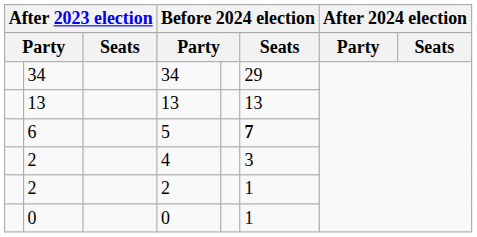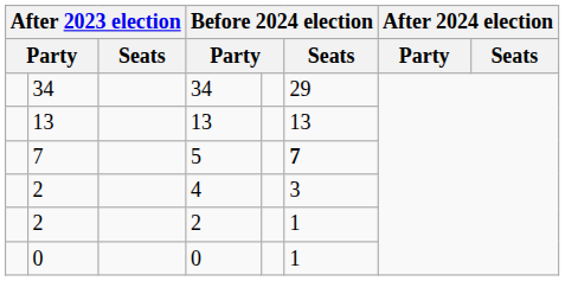 <table class="wikitable">
 <tr>
 <th colspan="3">After <a href='#'>2023 election</a></th>
 <th colspan="3">Before 2024 election</th>
 <th colspan="3">After 2024 election</th>
 </tr>
 <tr>
 <th colspan="2">Party</th>
 <th>Seats</th>
 <th colspan="2">Party</th>
 <th>Seats</th>
 <th colspan="2">Party</th>
 <th>Seats</th>
 </tr>
 <tr>
 <td></td>
 <td>34</td>
 <td></td>
 <td>34</td>
 <td></td>
 <td>29</td>
 </tr>
 <tr>
 <td></td>
 <td>13</td>
 <td></td>
 <td>13</td>
 <td></td>
 <td>13</td>
 </tr>
 <tr>
 <td></td>
-<td>6</td>
+<td>7</td>
 <td></td>
 <td>5</td>
 <td></td>
 <td><strong>7</strong></td>
 </tr>
 <tr>
 <td></td>
 <td>2</td>
 <td></td>
 <td>4</td>
 <td></td>
 <td>3</td>
 </tr>
 <tr>
 <td></td>
 <td>2</td>
 <td></td>
 <td>2</td>
 <td></td>
 <td>1</td>
 </tr>
 <tr>
 <td></td>
 <td>0</td>
 <td></td>
 <td>0</td>
 <td></td>
 <td>1</td>
 </tr>
 </table>
